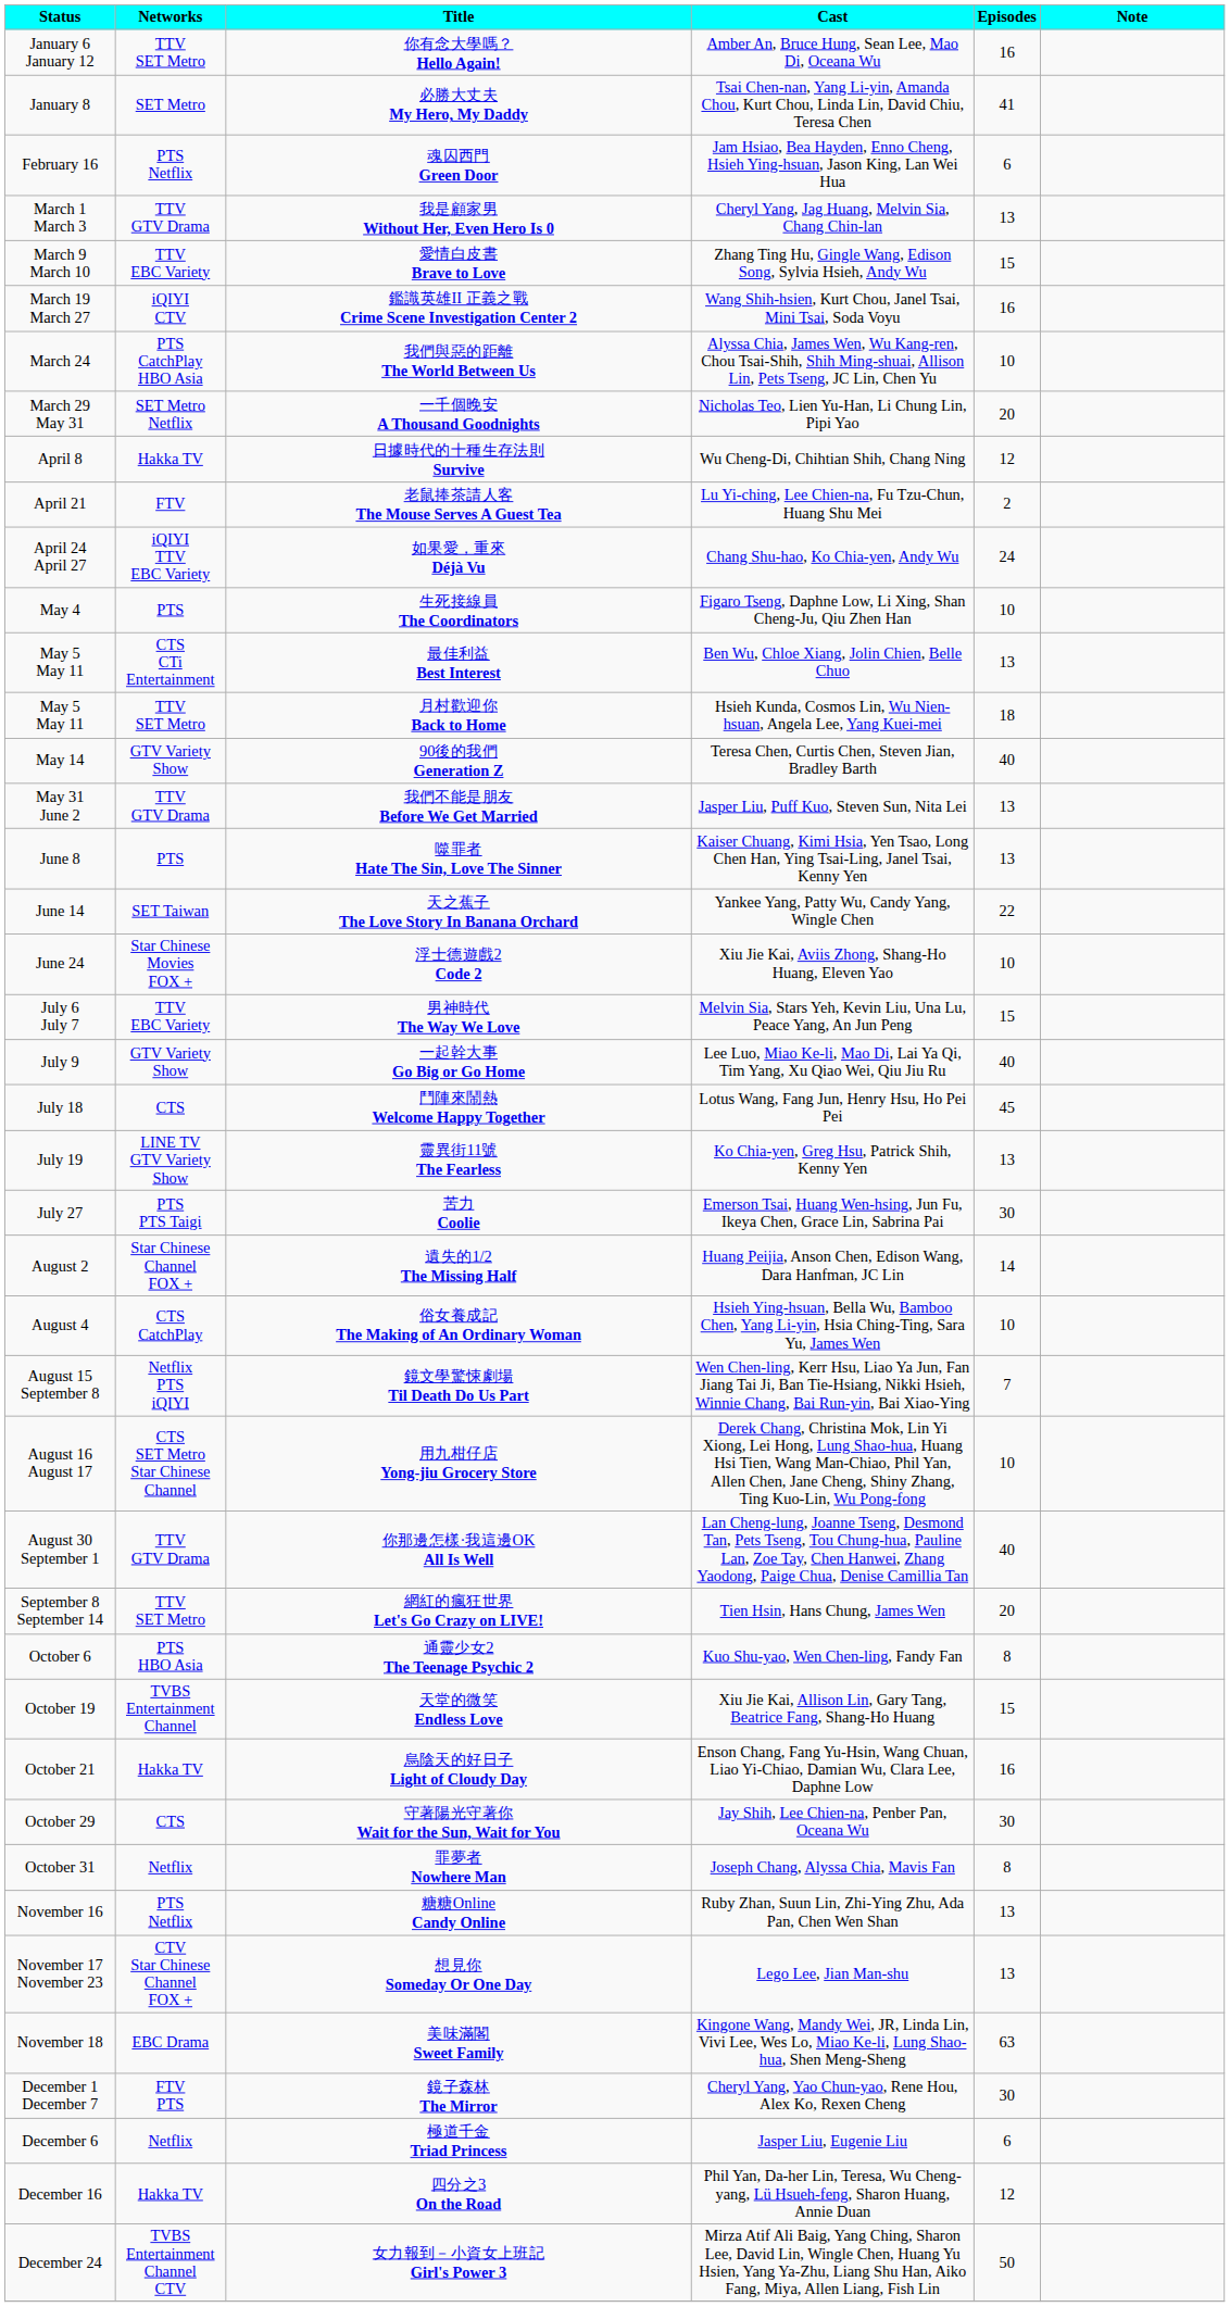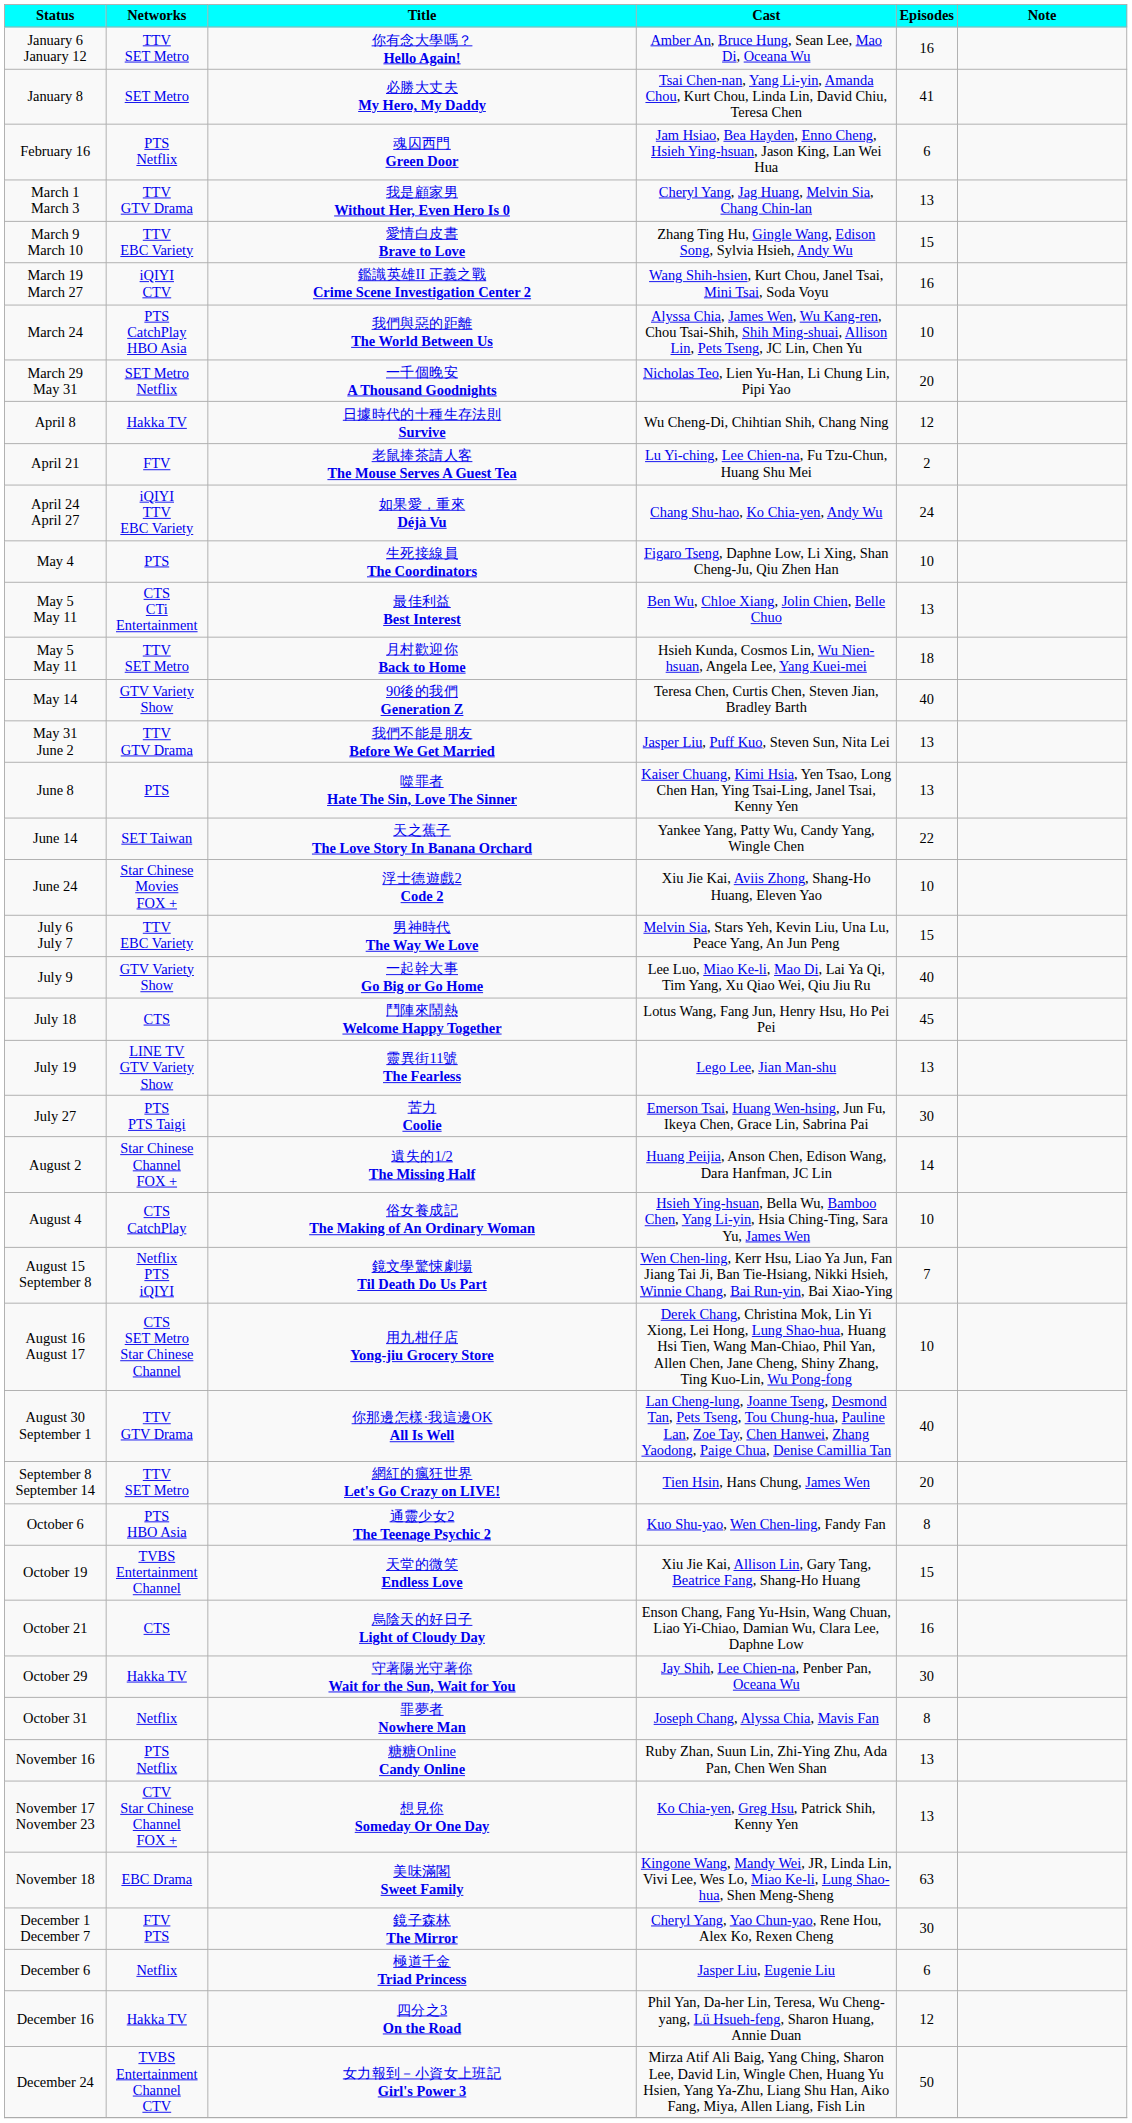 <table class="wikitable" style="text-align:center;">
 <tr>
 <th colspan="1" style="width:9%; background:aqua;">Status</th>
 <th colspan="1" style="width:9%; background:aqua;">Networks</th>
 <th colspan="1" style="width:38%; background:aqua;">Title</th>
 <th colspan="1" style="width:23%; background:aqua;">Cast</th>
 <th colspan="1" style="width:5%; background:aqua;">Episodes</th>
 <th colspan="1" style="width:15%; background:aqua;">Note</th>
 </tr>
 <tr>
 <td>January 6<br>January 12</td>
 <td><a href='#'>TTV</a><br><a href='#'>SET Metro</a></td>
 <td><a href='#'>你有念大學嗎？</a><br><strong><a href='#'>Hello Again!</a></strong></td>
 <td><a href='#'>Amber An</a>, <a href='#'>Bruce Hung</a>, Sean Lee, <a href='#'>Mao Di</a>, <a href='#'>Oceana Wu</a></td>
 <td>16</td>
 <td></td>
 </tr>
 <tr>
 <td>January 8</td>
 <td><a href='#'>SET Metro</a></td>
 <td><a href='#'>必勝大丈夫</a><br><strong><a href='#'>My Hero, My Daddy</a></strong></td>
 <td><a href='#'>Tsai Chen-nan</a>, <a href='#'>Yang Li-yin</a>, <a href='#'>Amanda Chou</a>, Kurt Chou, Linda Lin, David Chiu, Teresa Chen</td>
 <td>41</td>
 <td></td>
 </tr>
 <tr>
 <td>February 16</td>
 <td><a href='#'>PTS</a><br><a href='#'>Netflix</a></td>
 <td><a href='#'>魂囚西門</a><br><strong><a href='#'>Green Door</a></strong></td>
 <td><a href='#'>Jam Hsiao</a>, <a href='#'>Bea Hayden</a>, <a href='#'>Enno Cheng</a>, <a href='#'>Hsieh Ying-hsuan</a>, Jason King, Lan Wei Hua</td>
 <td>6</td>
 <td></td>
 </tr>
 <tr>
 <td>March 1<br>March 3</td>
 <td><a href='#'>TTV</a><br><a href='#'>GTV Drama</a></td>
 <td><a href='#'>我是顧家男</a><br><strong><a href='#'>Without Her, Even Hero Is 0</a></strong></td>
 <td><a href='#'>Cheryl Yang</a>, <a href='#'>Jag Huang</a>, <a href='#'>Melvin Sia</a>, <a href='#'>Chang Chin-lan</a></td>
 <td>13</td>
 <td></td>
 </tr>
 <tr>
 <td>March 9<br>March 10</td>
 <td><a href='#'>TTV</a><br><a href='#'>EBC Variety</a></td>
 <td><a href='#'>愛情白皮書</a><br><strong><a href='#'>Brave to Love</a></strong></td>
 <td>Zhang Ting Hu, <a href='#'>Gingle Wang</a>, <a href='#'>Edison Song</a>, Sylvia Hsieh, <a href='#'>Andy Wu</a></td>
 <td>15</td>
 <td></td>
 </tr>
 <tr>
 <td>March 19<br>March 27</td>
 <td><a href='#'>iQIYI</a><br><a href='#'>CTV</a></td>
 <td><a href='#'>鑑識英雄II 正義之戰</a><br><strong><a href='#'>Crime Scene Investigation Center 2</a></strong></td>
 <td><a href='#'>Wang Shih-hsien</a>, Kurt Chou, Janel Tsai, <a href='#'>Mini Tsai</a>, Soda Voyu</td>
 <td>16</td>
 <td></td>
 </tr>
 <tr>
 <td>March 24</td>
 <td><a href='#'>PTS</a><br><a href='#'>CatchPlay</a><br><a href='#'>HBO Asia</a></td>
 <td><a href='#'>我們與惡的距離</a><br><strong><a href='#'>The World Between Us</a></strong></td>
 <td><a href='#'>Alyssa Chia</a>, <a href='#'>James Wen</a>, <a href='#'>Wu Kang-ren</a>, Chou Tsai-Shih, <a href='#'>Shih Ming-shuai</a>, <a href='#'>Allison Lin</a>, <a href='#'>Pets Tseng</a>, JC Lin, Chen Yu</td>
 <td>10</td>
 <td></td>
 </tr>
 <tr>
 <td>March 29<br>May 31</td>
 <td><a href='#'>SET Metro</a><br><a href='#'>Netflix</a></td>
 <td><a href='#'>一千個晚安</a><br><strong><a href='#'>A Thousand Goodnights</a></strong></td>
 <td><a href='#'>Nicholas Teo</a>, Lien Yu-Han, Li Chung Lin, Pipi Yao</td>
 <td>20</td>
 <td></td>
 </tr>
 <tr>
 <td>April 8</td>
 <td><a href='#'>Hakka TV</a></td>
 <td><a href='#'>日據時代的十種生存法則</a><br><strong><a href='#'>Survive</a></strong></td>
 <td>Wu Cheng-Di, Chihtian Shih, Chang Ning</td>
 <td>12</td>
 <td></td>
 </tr>
 <tr>
 <td>April 21</td>
 <td><a href='#'>FTV</a></td>
 <td><a href='#'>老鼠捧茶請人客</a><br><strong><a href='#'>The Mouse Serves A Guest Tea</a></strong></td>
 <td><a href='#'>Lu Yi-ching</a>, <a href='#'>Lee Chien-na</a>, Fu Tzu-Chun, Huang Shu Mei</td>
 <td>2</td>
 <td></td>
 </tr>
 <tr>
 <td>April 24<br>April 27</td>
 <td><a href='#'>iQIYI</a><br><a href='#'>TTV</a><br><a href='#'>EBC Variety</a></td>
 <td><a href='#'>如果愛，重來</a><br><strong><a href='#'>Déjà Vu</a></strong></td>
 <td><a href='#'>Chang Shu-hao</a>, <a href='#'>Ko Chia-yen</a>, <a href='#'>Andy Wu</a></td>
 <td>24</td>
 <td></td>
 </tr>
 <tr>
 <td>May 4</td>
 <td><a href='#'>PTS</a></td>
 <td><a href='#'>生死接線員</a><br><strong><a href='#'>The Coordinators</a></strong></td>
 <td><a href='#'>Figaro Tseng</a>, Daphne Low, Li Xing, Shan Cheng-Ju, Qiu Zhen Han</td>
 <td>10</td>
 <td></td>
 </tr>
 <tr>
 <td>May 5<br>May 11</td>
 <td><a href='#'>CTS</a><br><a href='#'>CTi Entertainment</a></td>
 <td><a href='#'>最佳利益</a><br><strong><a href='#'>Best Interest</a></strong></td>
 <td><a href='#'>Ben Wu</a>, <a href='#'>Chloe Xiang</a>, <a href='#'>Jolin Chien</a>, <a href='#'>Belle Chuo</a></td>
 <td>13</td>
 <td></td>
 </tr>
 <tr>
 <td>May 5<br>May 11</td>
 <td><a href='#'>TTV</a><br><a href='#'>SET Metro</a></td>
 <td><a href='#'>月村歡迎你</a><br><strong><a href='#'>Back to Home</a></strong></td>
 <td>Hsieh Kunda, Cosmos Lin, <a href='#'>Wu Nien-hsuan</a>, Angela Lee, <a href='#'>Yang Kuei-mei</a></td>
 <td>18</td>
 <td></td>
 </tr>
 <tr>
 <td>May 14</td>
 <td><a href='#'>GTV Variety Show</a></td>
 <td><a href='#'>90後的我們</a><br><strong><a href='#'>Generation Z</a></strong></td>
 <td>Teresa Chen, Curtis Chen, Steven Jian, Bradley Barth</td>
 <td>40</td>
 <td></td>
 </tr>
 <tr>
 <td>May 31<br>June 2</td>
 <td><a href='#'>TTV</a><br><a href='#'>GTV Drama</a></td>
 <td><a href='#'>我們不能是朋友</a><br><strong><a href='#'>Before We Get Married</a></strong></td>
 <td><a href='#'>Jasper Liu</a>, <a href='#'>Puff Kuo</a>, Steven Sun, Nita Lei</td>
 <td>13</td>
 <td></td>
 </tr>
 <tr>
 <td>June 8</td>
 <td><a href='#'>PTS</a></td>
 <td><a href='#'>噬罪者</a><br><strong><a href='#'>Hate The Sin, Love The Sinner</a></strong></td>
 <td><a href='#'>Kaiser Chuang</a>, <a href='#'>Kimi Hsia</a>, Yen Tsao, Long Chen Han, Ying Tsai-Ling, Janel Tsai, Kenny Yen</td>
 <td>13</td>
 <td></td>
 </tr>
 <tr>
 <td>June 14</td>
 <td><a href='#'>SET Taiwan</a></td>
 <td><a href='#'>天之蕉子</a><br><strong><a href='#'>The Love Story In Banana Orchard</a></strong></td>
 <td>Yankee Yang, Patty Wu, Candy Yang, Wingle Chen</td>
 <td>22</td>
 <td></td>
 </tr>
 <tr>
 <td>June 24</td>
 <td><a href='#'>Star Chinese Movies</a><br><a href='#'>FOX +</a></td>
 <td><a href='#'>浮士德遊戲2</a><br><strong><a href='#'>Code 2</a></strong></td>
 <td>Xiu Jie Kai, <a href='#'>Aviis Zhong</a>, Shang-Ho Huang, Eleven Yao</td>
 <td>10</td>
 <td></td>
 </tr>
 <tr>
 <td>July 6<br>July 7</td>
 <td><a href='#'>TTV</a><br><a href='#'>EBC Variety</a></td>
 <td><a href='#'>男神時代</a><br><strong><a href='#'>The Way We Love</a></strong></td>
 <td><a href='#'>Melvin Sia</a>, Stars Yeh, Kevin Liu, Una Lu, Peace Yang, An Jun Peng</td>
 <td>15</td>
 <td></td>
 </tr>
 <tr>
 <td>July 9</td>
 <td><a href='#'>GTV Variety Show</a></td>
 <td><a href='#'>一起幹大事</a><br><strong><a href='#'>Go Big or Go Home</a></strong></td>
 <td>Lee Luo, <a href='#'>Miao Ke-li</a>, <a href='#'>Mao Di</a>, Lai Ya Qi, Tim Yang, Xu Qiao Wei, Qiu Jiu Ru</td>
 <td>40</td>
 <td></td>
 </tr>
 <tr>
 <td>July 18</td>
 <td><a href='#'>CTS</a></td>
 <td><a href='#'>鬥陣來鬧熱</a><br><strong><a href='#'>Welcome Happy Together</a></strong></td>
 <td>Lotus Wang, Fang Jun, Henry Hsu, Ho Pei Pei</td>
 <td>45</td>
 <td></td>
 </tr>
 <tr>
 <td>July 19</td>
 <td><a href='#'>LINE TV</a><br><a href='#'>GTV Variety Show</a></td>
 <td><a href='#'>靈異街11號</a><br><strong><a href='#'>The Fearless</a></strong></td>
-<td><a href='#'>Ko Chia-yen</a>, <a href='#'>Greg Hsu</a>, Patrick Shih, Kenny Yen</td>
+<td><a href='#'>Lego Lee</a>, <a href='#'>Jian Man-shu</a></td>
 <td>13</td>
 <td></td>
 </tr>
 <tr>
 <td>July 27</td>
 <td><a href='#'>PTS</a><br><a href='#'>PTS Taigi</a></td>
 <td><a href='#'>苦力</a><br><strong><a href='#'>Coolie</a></strong></td>
 <td><a href='#'>Emerson Tsai</a>, <a href='#'>Huang Wen-hsing</a>, Jun Fu, Ikeya Chen, Grace Lin, Sabrina Pai</td>
 <td>30</td>
 <td></td>
 </tr>
 <tr>
 <td>August 2</td>
 <td><a href='#'>Star Chinese Channel</a><br><a href='#'>FOX +</a></td>
 <td><a href='#'>遺失的1/2</a><br><strong><a href='#'>The Missing Half</a></strong></td>
 <td><a href='#'>Huang Peijia</a>, Anson Chen, Edison Wang, Dara Hanfman, JC Lin</td>
 <td>14</td>
 <td></td>
 </tr>
 <tr>
 <td>August 4</td>
 <td><a href='#'>CTS</a><br><a href='#'>CatchPlay</a></td>
 <td><a href='#'>俗女養成記</a><br><strong><a href='#'>The Making of An Ordinary Woman</a></strong></td>
 <td><a href='#'>Hsieh Ying-hsuan</a>, Bella Wu, <a href='#'>Bamboo Chen</a>, <a href='#'>Yang Li-yin</a>, Hsia Ching-Ting, Sara Yu, <a href='#'>James Wen</a></td>
 <td>10</td>
 <td></td>
 </tr>
 <tr>
 <td>August 15<br>September 8</td>
 <td><a href='#'>Netflix</a><br><a href='#'>PTS</a><br><a href='#'>iQIYI</a></td>
 <td><a href='#'>鏡文學驚悚劇場</a><br><strong><a href='#'>Til Death Do Us Part</a></strong></td>
 <td><a href='#'>Wen Chen-ling</a>, Kerr Hsu, Liao Ya Jun, Fan Jiang Tai Ji, Ban Tie-Hsiang, Nikki Hsieh, <a href='#'>Winnie Chang</a>, <a href='#'>Bai Run-yin</a>, Bai Xiao-Ying</td>
 <td>7</td>
 <td></td>
 </tr>
 <tr>
 <td>August 16<br>August 17</td>
 <td><a href='#'>CTS</a><br><a href='#'>SET Metro</a><br><a href='#'>Star Chinese Channel</a></td>
 <td><a href='#'>用九柑仔店</a><br><strong><a href='#'>Yong-jiu Grocery Store</a></strong></td>
 <td><a href='#'>Derek Chang</a>, Christina Mok, Lin Yi Xiong, Lei Hong, <a href='#'>Lung Shao-hua</a>, Huang Hsi Tien, Wang Man-Chiao, Phil Yan, Allen Chen, Jane Cheng, Shiny Zhang, Ting Kuo-Lin, <a href='#'>Wu Pong-fong</a></td>
 <td>10</td>
 <td></td>
 </tr>
 <tr>
 <td>August 30<br>September 1</td>
 <td><a href='#'>TTV</a><br><a href='#'>GTV Drama</a></td>
 <td><a href='#'>你那邊怎樣·我這邊OK</a><br><strong><a href='#'>All Is Well</a></strong></td>
 <td><a href='#'>Lan Cheng-lung</a>, <a href='#'>Joanne Tseng</a>, <a href='#'>Desmond Tan</a>, <a href='#'>Pets Tseng</a>, <a href='#'>Tou Chung-hua</a>, <a href='#'>Pauline Lan</a>, <a href='#'>Zoe Tay</a>, <a href='#'>Chen Hanwei</a>, <a href='#'>Zhang Yaodong</a>, <a href='#'>Paige Chua</a>, <a href='#'>Denise Camillia Tan</a></td>
 <td>40</td>
 <td></td>
 </tr>
 <tr>
 <td>September 8<br>September 14</td>
 <td><a href='#'>TTV</a><br><a href='#'>SET Metro</a></td>
 <td><a href='#'>網紅的瘋狂世界</a><br><strong><a href='#'>Let's Go Crazy on LIVE!</a></strong></td>
 <td><a href='#'>Tien Hsin</a>, Hans Chung, <a href='#'>James Wen</a></td>
 <td>20</td>
 <td></td>
 </tr>
 <tr>
 <td>October 6</td>
 <td><a href='#'>PTS</a><br><a href='#'>HBO Asia</a></td>
 <td><a href='#'>通靈少女2</a><br><strong><a href='#'>The Teenage Psychic 2</a></strong></td>
 <td><a href='#'>Kuo Shu-yao</a>, <a href='#'>Wen Chen-ling</a>, Fandy Fan</td>
 <td>8</td>
 <td></td>
 </tr>
 <tr>
 <td>October 19</td>
 <td><a href='#'>TVBS Entertainment Channel</a></td>
 <td><a href='#'>天堂的微笑</a><br><strong><a href='#'>Endless Love</a></strong></td>
 <td>Xiu Jie Kai, <a href='#'>Allison Lin</a>, Gary Tang, <a href='#'>Beatrice Fang</a>, Shang-Ho Huang</td>
 <td>15</td>
 <td></td>
 </tr>
 <tr>
 <td>October 21</td>
-<td><a href='#'>Hakka TV</a></td>
+<td><a href='#'>CTS</a></td>
 <td><a href='#'>烏陰天的好日子</a><br><strong><a href='#'>Light of Cloudy Day</a></strong></td>
 <td>Enson Chang, Fang Yu-Hsin, Wang Chuan, Liao Yi-Chiao, Damian Wu, Clara Lee, Daphne Low</td>
 <td>16</td>
 <td></td>
 </tr>
 <tr>
 <td>October 29</td>
-<td><a href='#'>CTS</a></td>
+<td><a href='#'>Hakka TV</a></td>
 <td><a href='#'>守著陽光守著你</a><br><strong><a href='#'>Wait for the Sun, Wait for You</a></strong></td>
 <td><a href='#'>Jay Shih</a>, <a href='#'>Lee Chien-na</a>, Penber Pan, <a href='#'>Oceana Wu</a></td>
 <td>30</td>
 <td></td>
 </tr>
 <tr>
 <td>October 31</td>
 <td><a href='#'>Netflix</a></td>
 <td><a href='#'>罪夢者</a><br><strong><a href='#'>Nowhere Man</a></strong></td>
 <td><a href='#'>Joseph Chang</a>, <a href='#'>Alyssa Chia</a>, <a href='#'>Mavis Fan</a></td>
 <td>8</td>
 <td></td>
 </tr>
 <tr>
 <td>November 16</td>
 <td><a href='#'>PTS</a><br><a href='#'>Netflix</a></td>
 <td><a href='#'>糖糖Online</a><br><strong><a href='#'>Candy Online</a></strong></td>
 <td>Ruby Zhan, Suun Lin, Zhi-Ying Zhu, Ada Pan, Chen Wen Shan</td>
 <td>13</td>
 <td></td>
 </tr>
 <tr>
 <td>November 17<br>November 23</td>
 <td><a href='#'>CTV</a><br><a href='#'>Star Chinese Channel</a><br><a href='#'>FOX +</a></td>
 <td><a href='#'>想見你</a><br><strong><a href='#'>Someday Or One Day</a></strong></td>
-<td><a href='#'>Lego Lee</a>, <a href='#'>Jian Man-shu</a></td>
+<td><a href='#'>Ko Chia-yen</a>, <a href='#'>Greg Hsu</a>, Patrick Shih, Kenny Yen</td>
 <td>13</td>
 <td></td>
 </tr>
 <tr>
 <td>November 18</td>
 <td><a href='#'>EBC Drama</a></td>
 <td><a href='#'>美味滿閣</a><br><strong><a href='#'>Sweet Family</a></strong></td>
 <td><a href='#'>Kingone Wang</a>, <a href='#'>Mandy Wei</a>, JR, Linda Lin, Vivi Lee, Wes Lo, <a href='#'>Miao Ke-li</a>, <a href='#'>Lung Shao-hua</a>, Shen Meng-Sheng</td>
 <td>63</td>
 <td></td>
 </tr>
 <tr>
 <td>December 1<br>December 7</td>
 <td><a href='#'>FTV</a><br><a href='#'>PTS</a></td>
 <td><a href='#'>鏡子森林</a><br><strong><a href='#'>The Mirror</a></strong></td>
 <td><a href='#'>Cheryl Yang</a>, <a href='#'>Yao Chun-yao</a>, Rene Hou, Alex Ko, Rexen Cheng</td>
 <td>30</td>
 <td></td>
 </tr>
 <tr>
 <td>December 6</td>
 <td><a href='#'>Netflix</a></td>
 <td><a href='#'>極道千金</a><br><strong><a href='#'>Triad Princess</a></strong></td>
 <td><a href='#'>Jasper Liu</a>, <a href='#'>Eugenie Liu</a></td>
 <td>6</td>
 <td></td>
 </tr>
 <tr>
 <td>December 16</td>
 <td><a href='#'>Hakka TV</a></td>
 <td><a href='#'>四分之3</a><br><strong><a href='#'>On the Road</a></strong></td>
 <td>Phil Yan, Da-her Lin, Teresa, Wu Cheng-yang, <a href='#'>Lü Hsueh-feng</a>, Sharon Huang, Annie Duan</td>
 <td>12</td>
 <td></td>
 </tr>
 <tr>
 <td>December 24</td>
 <td><a href='#'>TVBS Entertainment Channel</a><br><a href='#'>CTV</a></td>
 <td><a href='#'>女力報到－小資女上班記</a><br><strong><a href='#'>Girl's Power 3</a></strong></td>
 <td>Mirza Atif Ali Baig, Yang Ching, Sharon Lee, David Lin, Wingle Chen, Huang Yu Hsien, Yang Ya-Zhu, Liang Shu Han, Aiko Fang, Miya, Allen Liang, Fish Lin</td>
 <td>50</td>
 <td></td>
 </tr>
 <tr>
 </tr>
 </table>
